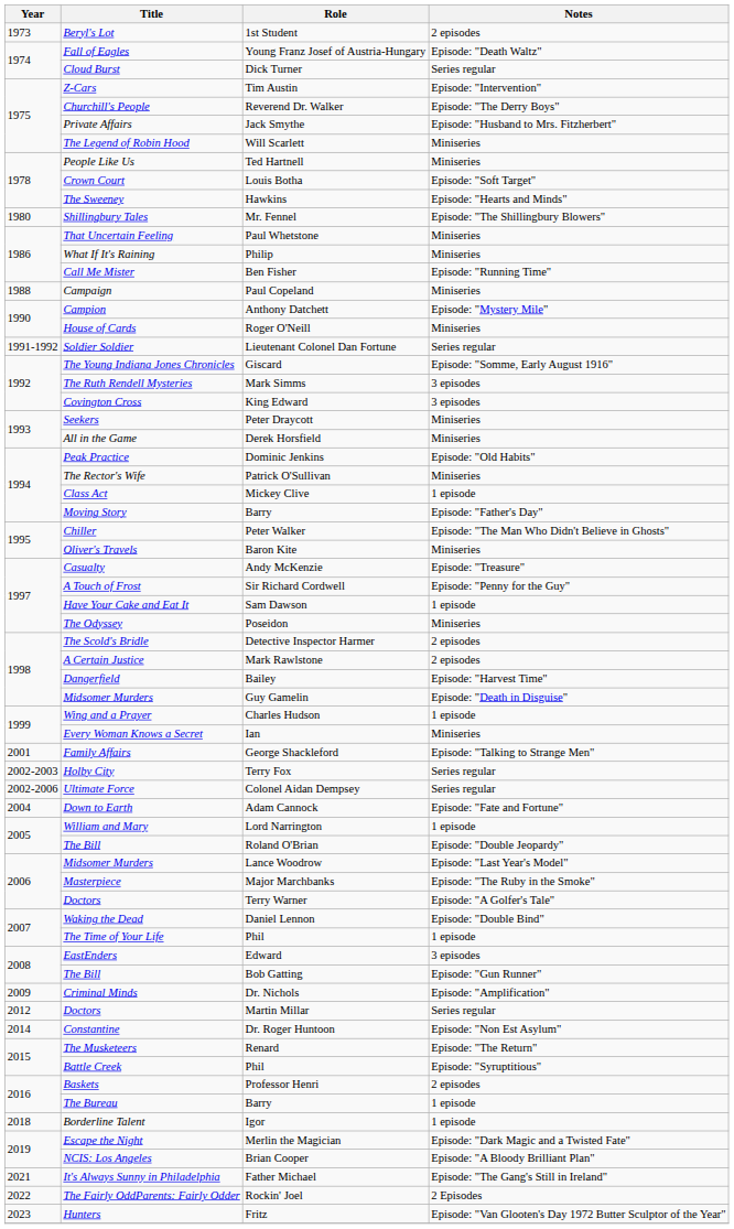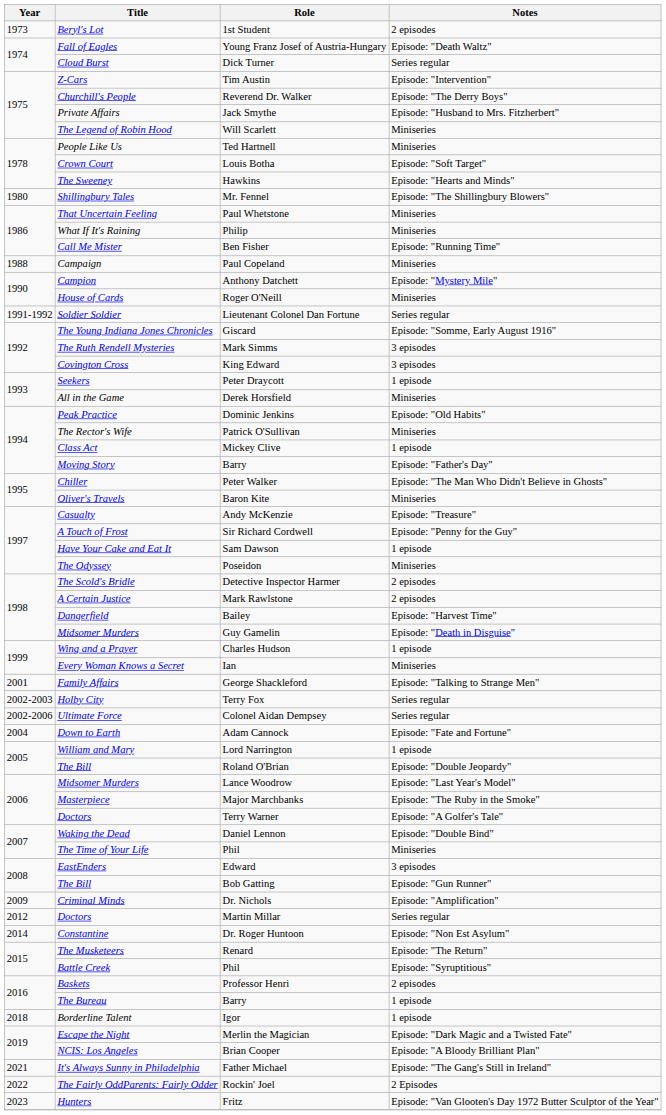 <table class="wikitable">
 <tr>
 <th>Year</th>
 <th>Title</th>
 <th>Role</th>
 <th>Notes</th>
 </tr>
 <tr>
 <td>1973</td>
 <td><em><a href='#'>Beryl's Lot</a></em></td>
 <td>1st Student</td>
 <td>2 episodes</td>
 </tr>
 <tr>
 <td rowspan="2">1974</td>
 <td><em><a href='#'>Fall of Eagles</a></em></td>
 <td>Young Franz Josef of Austria-Hungary</td>
 <td>Episode: "Death Waltz"</td>
 </tr>
 <tr>
 <td><em><a href='#'>Cloud Burst</a></em></td>
 <td>Dick Turner</td>
 <td>Series regular</td>
 </tr>
 <tr>
 <td rowspan="4">1975</td>
 <td><em><a href='#'>Z-Cars</a></em></td>
 <td>Tim Austin</td>
 <td>Episode: "Intervention"</td>
 </tr>
 <tr>
 <td><em><a href='#'>Churchill's People</a></em></td>
 <td>Reverend Dr. Walker</td>
 <td>Episode: "The Derry Boys"</td>
 </tr>
 <tr>
 <td><em>Private Affairs</em></td>
 <td>Jack Smythe</td>
 <td>Episode: "Husband to Mrs. Fitzherbert"</td>
 </tr>
 <tr>
 <td><em><a href='#'>The Legend of Robin Hood</a></em></td>
 <td>Will Scarlett</td>
 <td>Miniseries</td>
 </tr>
 <tr>
 <td rowspan="3">1978</td>
 <td><em>People Like Us</em></td>
 <td>Ted Hartnell</td>
 <td>Miniseries</td>
 </tr>
 <tr>
 <td><em><a href='#'>Crown Court</a></em></td>
 <td>Louis Botha</td>
 <td>Episode: "Soft Target"</td>
 </tr>
 <tr>
 <td><em><a href='#'>The Sweeney</a></em></td>
 <td>Hawkins</td>
 <td>Episode: "Hearts and Minds"</td>
 </tr>
 <tr>
 <td>1980</td>
 <td><em><a href='#'>Shillingbury Tales</a></em></td>
 <td>Mr. Fennel</td>
 <td>Episode: "The Shillingbury Blowers"</td>
 </tr>
 <tr>
 <td rowspan="3">1986</td>
 <td><em><a href='#'>That Uncertain Feeling</a></em></td>
 <td>Paul Whetstone</td>
 <td>Miniseries</td>
 </tr>
 <tr>
 <td><em>What If It's Raining</em></td>
 <td>Philip</td>
 <td>Miniseries</td>
 </tr>
 <tr>
 <td><em><a href='#'>Call Me Mister</a></em></td>
 <td>Ben Fisher</td>
 <td>Episode: "Running Time"</td>
 </tr>
 <tr>
 <td>1988</td>
 <td><em>Campaign</em></td>
 <td>Paul Copeland</td>
 <td>Miniseries</td>
 </tr>
 <tr>
 <td rowspan="2">1990</td>
 <td><em><a href='#'>Campion</a></em></td>
 <td>Anthony Datchett</td>
 <td>Episode: "<a href='#'>Mystery Mile</a>"</td>
 </tr>
 <tr>
 <td><em><a href='#'>House of Cards</a></em></td>
 <td>Roger O'Neill</td>
 <td>Miniseries</td>
 </tr>
 <tr>
 <td>1991-1992</td>
 <td><em><a href='#'>Soldier Soldier</a></em></td>
 <td>Lieutenant Colonel Dan Fortune</td>
 <td>Series regular</td>
 </tr>
 <tr>
 <td rowspan="3">1992</td>
 <td><em><a href='#'>The Young Indiana Jones Chronicles</a></em></td>
 <td>Giscard</td>
 <td>Episode: "Somme, Early August 1916"</td>
 </tr>
 <tr>
 <td><em><a href='#'>The Ruth Rendell Mysteries</a></em></td>
 <td>Mark Simms</td>
 <td>3 episodes</td>
 </tr>
 <tr>
 <td><em><a href='#'>Covington Cross</a></em></td>
 <td>King Edward</td>
 <td>3 episodes</td>
 </tr>
 <tr>
 <td rowspan="2">1993</td>
 <td><em><a href='#'>Seekers</a></em></td>
 <td>Peter Draycott</td>
-<td>Miniseries</td>
+<td>1 episode</td>
 </tr>
 <tr>
 <td><em>All in the Game</em></td>
 <td>Derek Horsfield</td>
 <td>Miniseries</td>
 </tr>
 <tr>
 <td rowspan="4">1994</td>
 <td><em><a href='#'>Peak Practice</a></em></td>
 <td>Dominic Jenkins</td>
 <td>Episode: "Old Habits"</td>
 </tr>
 <tr>
 <td><em>The Rector's Wife</em></td>
 <td>Patrick O'Sullivan</td>
 <td>Miniseries</td>
 </tr>
 <tr>
 <td><em><a href='#'>Class Act</a></em></td>
 <td>Mickey Clive</td>
 <td>1 episode</td>
 </tr>
 <tr>
 <td><em><a href='#'>Moving Story</a></em></td>
 <td>Barry</td>
 <td>Episode: "Father's Day"</td>
 </tr>
 <tr>
 <td rowspan="2">1995</td>
 <td><em><a href='#'>Chiller</a></em></td>
 <td>Peter Walker</td>
 <td>Episode: "The Man Who Didn't Believe in Ghosts"</td>
 </tr>
 <tr>
 <td><em><a href='#'>Oliver's Travels</a></em></td>
 <td>Baron Kite</td>
 <td>Miniseries</td>
 </tr>
 <tr>
 <td rowspan="4">1997</td>
 <td><em><a href='#'>Casualty</a></em></td>
 <td>Andy McKenzie</td>
 <td>Episode: "Treasure"</td>
 </tr>
 <tr>
 <td><em><a href='#'>A Touch of Frost</a></em></td>
 <td>Sir Richard Cordwell</td>
 <td>Episode: "Penny for the Guy"</td>
 </tr>
 <tr>
 <td><em><a href='#'>Have Your Cake and Eat It</a></em></td>
 <td>Sam Dawson</td>
 <td>1 episode</td>
 </tr>
 <tr>
 <td><em><a href='#'>The Odyssey</a></em></td>
 <td>Poseidon</td>
 <td>Miniseries</td>
 </tr>
 <tr>
 <td rowspan="4">1998</td>
 <td><em><a href='#'>The Scold's Bridle</a></em></td>
 <td>Detective Inspector Harmer</td>
 <td>2 episodes</td>
 </tr>
 <tr>
 <td><em><a href='#'>A Certain Justice</a></em></td>
 <td>Mark Rawlstone</td>
 <td>2 episodes</td>
 </tr>
 <tr>
 <td><em><a href='#'>Dangerfield</a></em></td>
 <td>Bailey</td>
 <td>Episode: "Harvest Time"</td>
 </tr>
 <tr>
 <td><em><a href='#'>Midsomer Murders</a></em></td>
 <td>Guy Gamelin</td>
 <td>Episode: "<a href='#'>Death in Disguise</a>"</td>
 </tr>
 <tr>
 <td rowspan="2">1999</td>
 <td><em><a href='#'>Wing and a Prayer</a></em></td>
 <td>Charles Hudson</td>
 <td>1 episode</td>
 </tr>
 <tr>
 <td><em><a href='#'>Every Woman Knows a Secret</a></em></td>
 <td>Ian</td>
 <td>Miniseries</td>
 </tr>
 <tr>
 <td>2001</td>
 <td><em><a href='#'>Family Affairs</a></em></td>
 <td>George Shackleford</td>
 <td>Episode: "Talking to Strange Men"</td>
 </tr>
 <tr>
 <td>2002-2003</td>
 <td><em><a href='#'>Holby City</a></em></td>
 <td>Terry Fox</td>
 <td>Series regular</td>
 </tr>
 <tr>
 <td>2002-2006</td>
 <td><em><a href='#'>Ultimate Force</a></em></td>
 <td>Colonel Aidan Dempsey</td>
 <td>Series regular</td>
 </tr>
 <tr>
 <td>2004</td>
 <td><em><a href='#'>Down to Earth</a></em></td>
 <td>Adam Cannock</td>
 <td>Episode: "Fate and Fortune"</td>
 </tr>
 <tr>
 <td rowspan="2">2005</td>
 <td><em><a href='#'>William and Mary</a></em></td>
 <td>Lord Narrington</td>
 <td>1 episode</td>
 </tr>
 <tr>
 <td><em><a href='#'>The Bill</a></em></td>
 <td>Roland O'Brian</td>
 <td>Episode: "Double Jeopardy"</td>
 </tr>
 <tr>
 <td rowspan="3">2006</td>
 <td><em><a href='#'>Midsomer Murders</a></em></td>
 <td>Lance Woodrow</td>
 <td>Episode: "Last Year's Model"</td>
 </tr>
 <tr>
 <td><em><a href='#'>Masterpiece</a></em></td>
 <td>Major Marchbanks</td>
 <td>Episode: "The Ruby in the Smoke"</td>
 </tr>
 <tr>
 <td><em><a href='#'>Doctors</a></em></td>
 <td>Terry Warner</td>
 <td>Episode: "A Golfer's Tale"</td>
 </tr>
 <tr>
 <td rowspan="2">2007</td>
 <td><em><a href='#'>Waking the Dead</a></em></td>
 <td>Daniel Lennon</td>
 <td>Episode: "Double Bind"</td>
 </tr>
 <tr>
 <td><em><a href='#'>The Time of Your Life</a></em></td>
 <td>Phil</td>
-<td>1 episode</td>
+<td>Miniseries</td>
 </tr>
 <tr>
 <td rowspan="2">2008</td>
 <td><em><a href='#'>EastEnders</a></em></td>
 <td>Edward</td>
 <td>3 episodes</td>
 </tr>
 <tr>
 <td><em><a href='#'>The Bill</a></em></td>
 <td>Bob Gatting</td>
 <td>Episode: "Gun Runner"</td>
 </tr>
 <tr>
 <td>2009</td>
 <td><em><a href='#'>Criminal Minds</a></em></td>
 <td>Dr. Nichols</td>
 <td>Episode: "Amplification"</td>
 </tr>
 <tr>
 <td>2012</td>
 <td><em><a href='#'>Doctors</a></em></td>
 <td>Martin Millar</td>
 <td>Series regular</td>
 </tr>
 <tr>
 <td>2014</td>
 <td><em><a href='#'>Constantine</a></em></td>
 <td>Dr. Roger Huntoon</td>
 <td>Episode: "Non Est Asylum"</td>
 </tr>
 <tr>
 <td rowspan="2">2015</td>
 <td><em><a href='#'>The Musketeers</a></em></td>
 <td>Renard</td>
 <td>Episode: "The Return"</td>
 </tr>
 <tr>
 <td><em><a href='#'>Battle Creek</a></em></td>
 <td>Phil</td>
 <td>Episode: "Syruptitious"</td>
 </tr>
 <tr>
 <td rowspan="2">2016</td>
 <td><em><a href='#'>Baskets</a></em></td>
 <td>Professor Henri</td>
 <td>2 episodes</td>
 </tr>
 <tr>
 <td><em><a href='#'>The Bureau</a></em></td>
 <td>Barry</td>
 <td>1 episode</td>
 </tr>
 <tr>
 <td>2018</td>
 <td><em>Borderline Talent</em></td>
 <td>Igor</td>
 <td>1 episode</td>
 </tr>
 <tr>
 <td rowspan="2">2019</td>
 <td><em><a href='#'>Escape the Night</a></em></td>
 <td>Merlin the Magician</td>
 <td>Episode: "Dark Magic and a Twisted Fate"</td>
 </tr>
 <tr>
 <td><em><a href='#'>NCIS: Los Angeles</a></em></td>
 <td>Brian Cooper</td>
 <td>Episode: "A Bloody Brilliant Plan"</td>
 </tr>
 <tr>
 <td>2021</td>
 <td><em><a href='#'>It's Always Sunny in Philadelphia</a></em></td>
 <td>Father Michael</td>
 <td>Episode: "The Gang's Still in Ireland"</td>
 </tr>
 <tr>
 <td>2022</td>
 <td><em><a href='#'>The Fairly OddParents: Fairly Odder</a></em></td>
 <td>Rockin' Joel</td>
 <td>2 Episodes</td>
 </tr>
 <tr>
 <td>2023</td>
 <td><em><a href='#'>Hunters</a></em></td>
 <td>Fritz</td>
 <td>Episode: "Van Glooten's Day 1972 Butter Sculptor of the Year"</td>
 </tr>
 <tr>
 </tr>
 </table>
